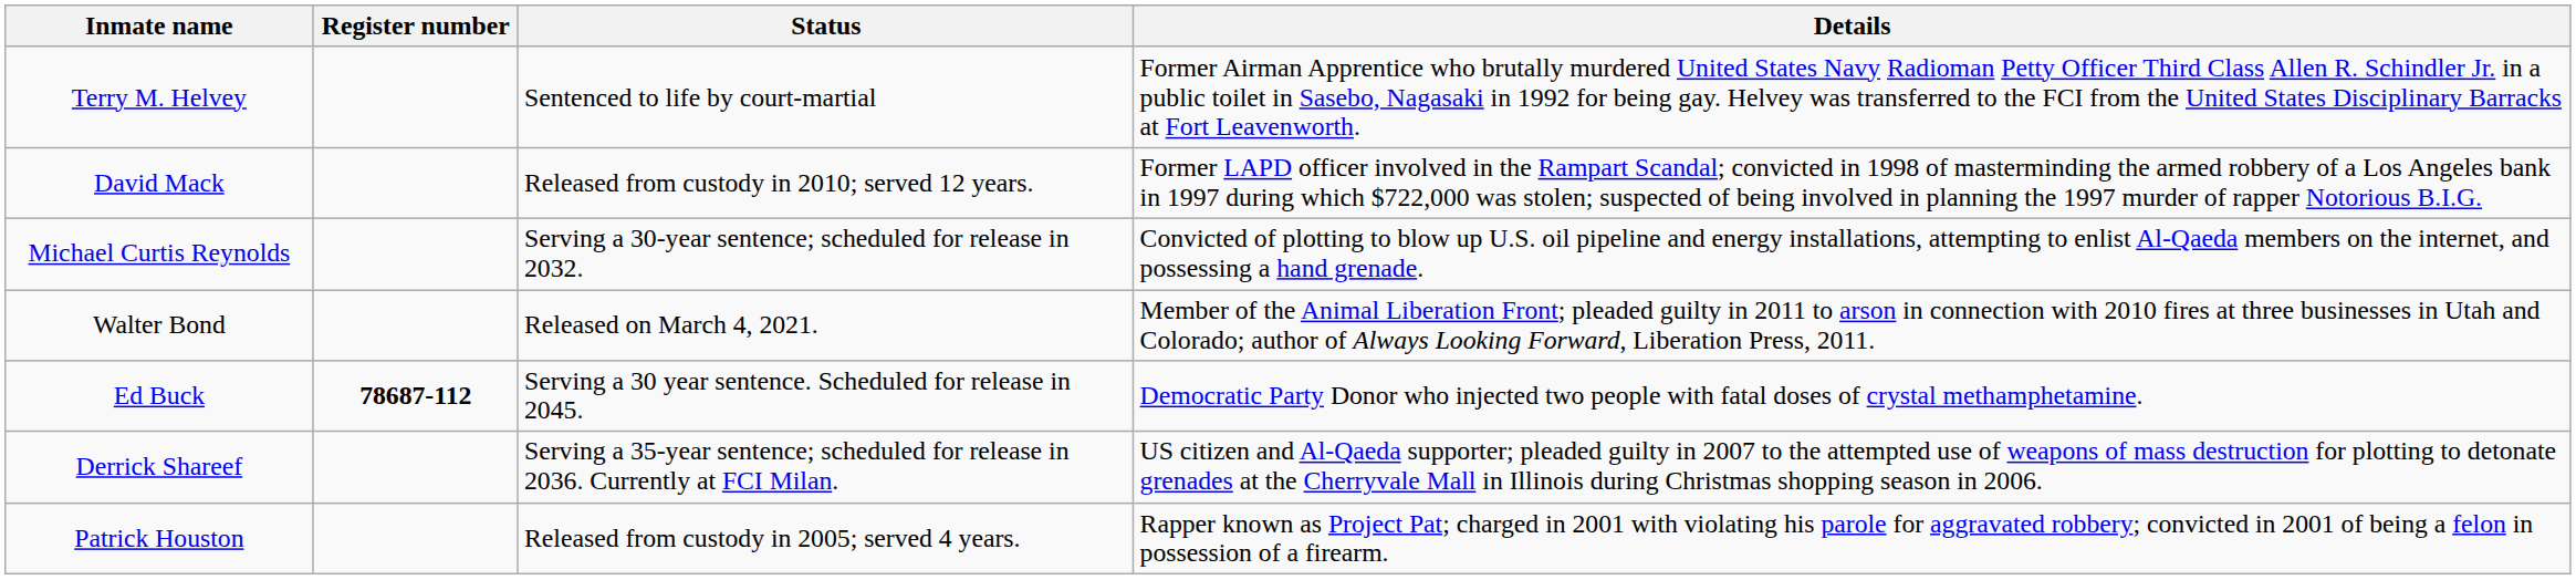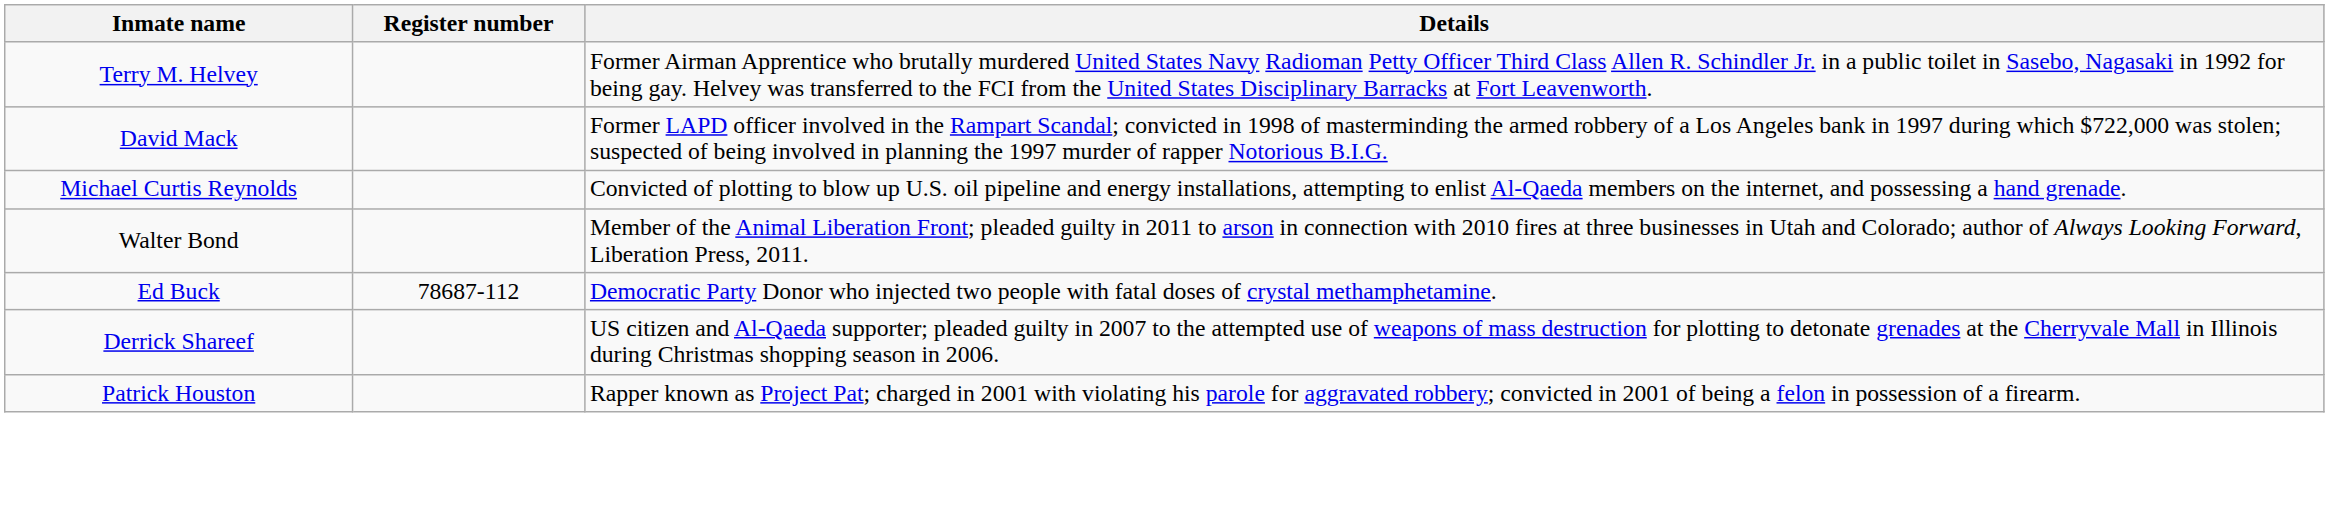 <table class="wikitable sortable">
 <tr>
 <th width="12%">Inmate name</th>
 <th width="8%">Register number</th>
-<th width="24%">Status</th>
 <th width="60%">Details</th>
 </tr>
 <tr>
 <td style="text-align:center;"><a href='#'>Terry M. Helvey</a></td>
 <td style="text-align:center;"></td>
-<td>Sentenced to life by court-martial </td>
 <td>Former Airman Apprentice who brutally murdered <a href='#'>United States Navy</a> <a href='#'>Radioman</a> <a href='#'>Petty Officer Third Class</a> <a href='#'>Allen R. Schindler Jr.</a> in a public toilet in <a href='#'>Sasebo, Nagasaki</a> in 1992 for being gay. Helvey was transferred to the FCI from the <a href='#'>United States Disciplinary Barracks</a> at <a href='#'>Fort Leavenworth</a>.</td>
 </tr>
 <tr>
 <td style="text-align:center;"><a href='#'>David Mack</a></td>
 <td style="text-align:center;"></td>
-<td>Released from custody in 2010; served 12 years.</td>
 <td>Former <a href='#'>LAPD</a> officer involved in the <a href='#'>Rampart Scandal</a>; convicted in 1998 of masterminding the armed robbery of a Los Angeles bank in 1997 during which $722,000 was stolen; suspected of being involved in planning the 1997 murder of rapper <a href='#'>Notorious B.I.G.</a></td>
 </tr>
 <tr>
 <td style="text-align:center;"><a href='#'>Michael Curtis Reynolds</a></td>
 <td style="text-align:center;"></td>
-<td>Serving a 30-year sentence; scheduled for release in 2032.</td>
 <td>Convicted of plotting to blow up U.S. oil pipeline and energy installations, attempting to enlist <a href='#'>Al-Qaeda</a> members on the internet, and possessing a <a href='#'>hand grenade</a>.</td>
 </tr>
 <tr>
 <td style="text-align:center;">Walter Bond</td>
 <td style="text-align:center;"></td>
-<td>Released on March 4, 2021.</td>
 <td>Member of the <a href='#'>Animal Liberation Front</a>; pleaded guilty in 2011 to <a href='#'>arson</a> in connection with 2010 fires at three businesses in Utah and Colorado; author of <em>Always Looking Forward</em>, Liberation Press, 2011.</td>
 </tr>
 <tr>
 <td style="text-align:center;"><a href='#'>Ed Buck</a></td>
-<td style="text-align:center;"><strong>78687-112</strong></td>
-<td>Serving a 30 year sentence. Scheduled for release in 2045.</td>
+<td style="text-align:center;">78687-112</td>
 <td><a href='#'>Democratic Party</a> Donor who injected two people with fatal doses of <a href='#'>crystal methamphetamine</a>.</td>
 </tr>
 <tr>
 <td style="text-align:center;"><a href='#'>Derrick Shareef</a></td>
 <td style="text-align:center;"></td>
-<td>Serving a 35-year sentence; scheduled for release in 2036. Currently at <a href='#'>FCI Milan</a>.</td>
 <td>US citizen and <a href='#'>Al-Qaeda</a> supporter; pleaded guilty in 2007 to the attempted use of <a href='#'>weapons of mass destruction</a> for plotting to detonate <a href='#'>grenades</a> at the <a href='#'>Cherryvale Mall</a> in Illinois during Christmas shopping season in 2006.</td>
 </tr>
 <tr>
 <td style="text-align:center;"><a href='#'>Patrick Houston</a></td>
 <td style="text-align:center;"></td>
-<td>Released from custody in 2005; served 4 years.</td>
 <td>Rapper known as <a href='#'>Project Pat</a>; charged in 2001 with violating his <a href='#'>parole</a> for <a href='#'>aggravated robbery</a>; convicted in 2001 of being a <a href='#'>felon</a> in possession of a firearm.</td>
 </tr>
 </table>
